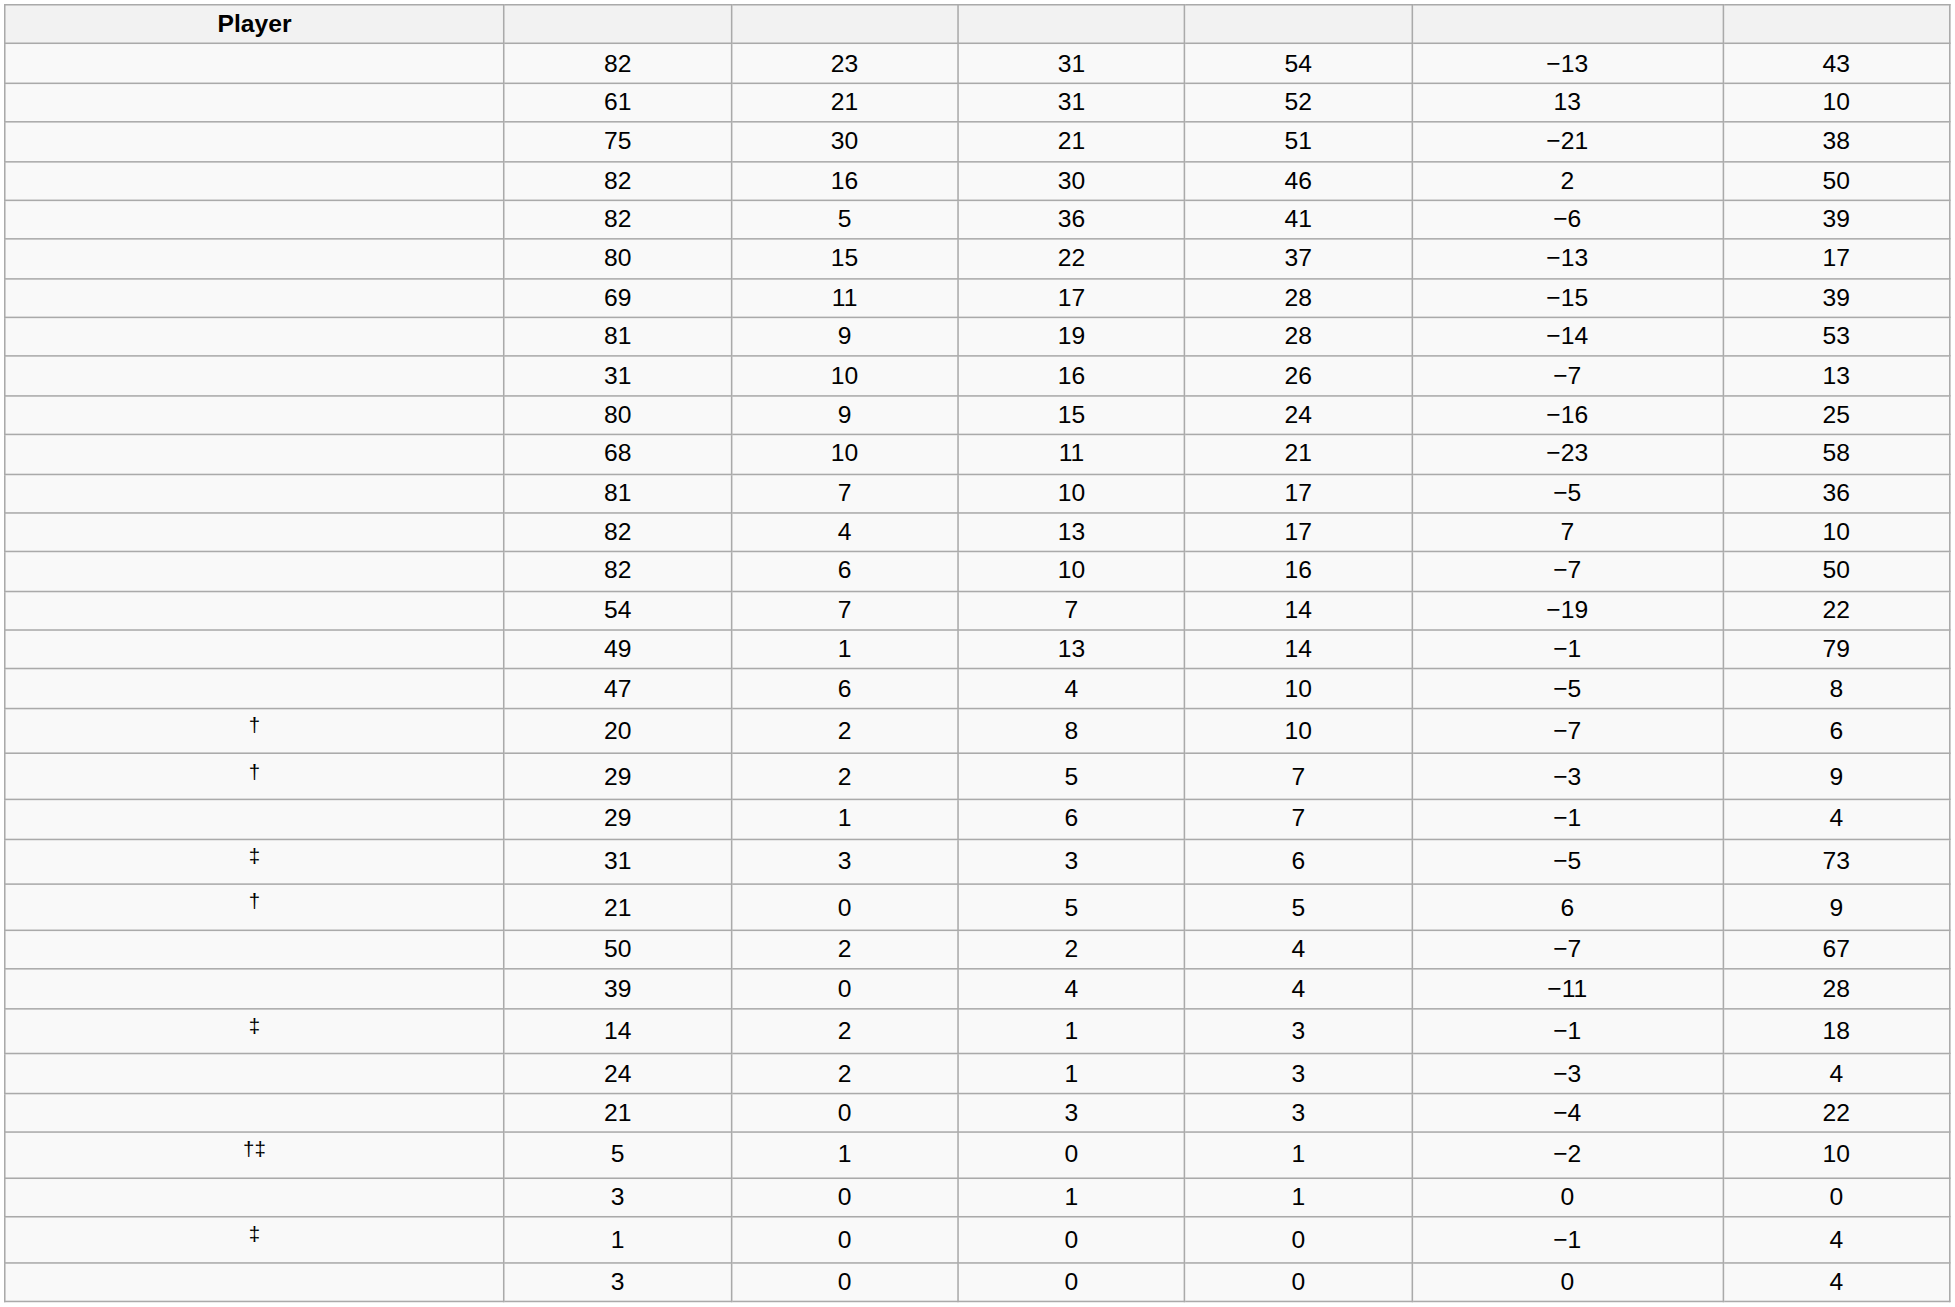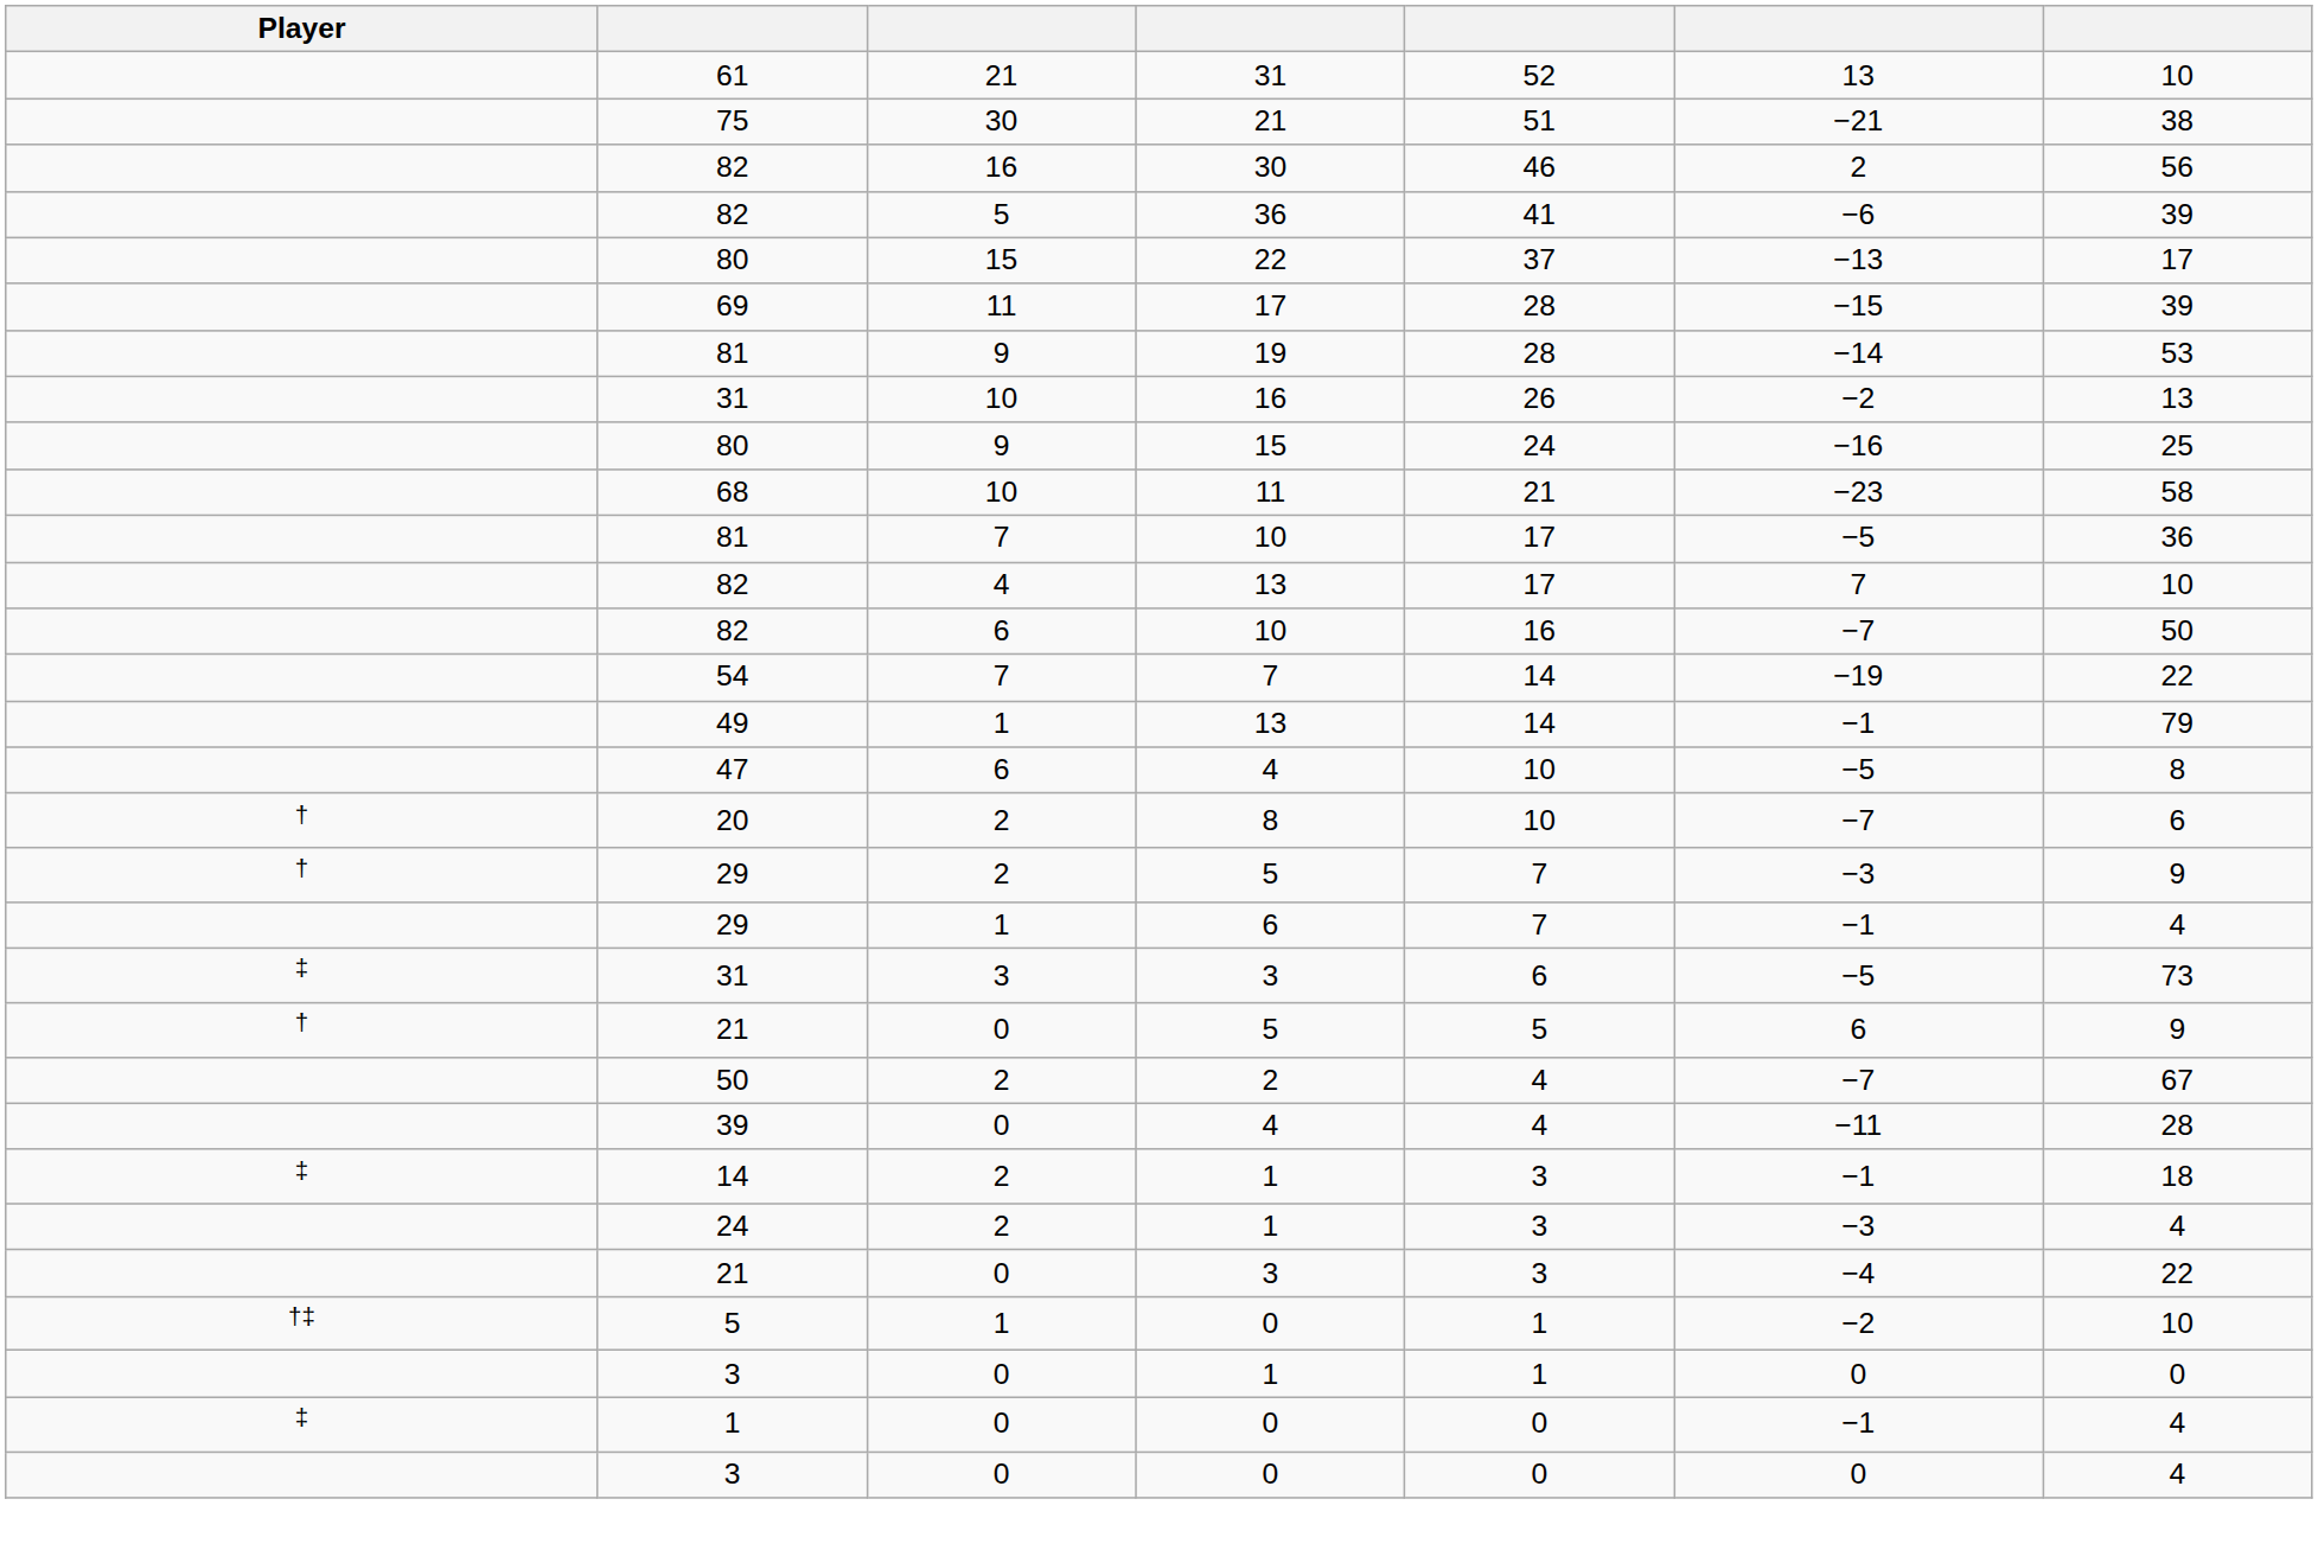 <table class="wikitable sortable" style="width:100%; text-align:center;">
 <tr>
 <th>Player</th>
 <th></th>
 <th></th>
 <th></th>
 <th></th>
 <th data-sort-type="number"></th>
 <th></th>
-</tr>
-<tr>
-<td></td>
-<td>82</td>
-<td>23</td>
-<td>31</td>
-<td>54</td>
-<td>−13</td>
-<td>43</td>
 </tr>
 <tr>
 <td></td>
 <td>61</td>
 <td>21</td>
 <td>31</td>
 <td>52</td>
 <td>13</td>
 <td>10</td>
 </tr>
 <tr>
 <td></td>
 <td>75</td>
 <td>30</td>
 <td>21</td>
 <td>51</td>
 <td>−21</td>
 <td>38</td>
 </tr>
 <tr>
 <td></td>
 <td>82</td>
 <td>16</td>
 <td>30</td>
 <td>46</td>
 <td>2</td>
-<td>50</td>
+<td>56</td>
 </tr>
 <tr>
 <td></td>
 <td>82</td>
 <td>5</td>
 <td>36</td>
 <td>41</td>
 <td>−6</td>
 <td>39</td>
 </tr>
 <tr>
 <td></td>
 <td>80</td>
 <td>15</td>
 <td>22</td>
 <td>37</td>
 <td>−13</td>
 <td>17</td>
 </tr>
 <tr>
 <td></td>
 <td>69</td>
 <td>11</td>
 <td>17</td>
 <td>28</td>
 <td>−15</td>
 <td>39</td>
 </tr>
 <tr>
 <td></td>
 <td>81</td>
 <td>9</td>
 <td>19</td>
 <td>28</td>
 <td>−14</td>
 <td>53</td>
 </tr>
 <tr>
 <td></td>
 <td>31</td>
 <td>10</td>
 <td>16</td>
 <td>26</td>
-<td>−7</td>
+<td>−2</td>
 <td>13</td>
 </tr>
 <tr>
 <td></td>
 <td>80</td>
 <td>9</td>
 <td>15</td>
 <td>24</td>
 <td>−16</td>
 <td>25</td>
 </tr>
 <tr>
 <td></td>
 <td>68</td>
 <td>10</td>
 <td>11</td>
 <td>21</td>
 <td>−23</td>
 <td>58</td>
 </tr>
 <tr>
 <td></td>
 <td>81</td>
 <td>7</td>
 <td>10</td>
 <td>17</td>
 <td>−5</td>
 <td>36</td>
 </tr>
 <tr>
 <td></td>
 <td>82</td>
 <td>4</td>
 <td>13</td>
 <td>17</td>
 <td>7</td>
 <td>10</td>
 </tr>
 <tr>
 <td></td>
 <td>82</td>
 <td>6</td>
 <td>10</td>
 <td>16</td>
 <td>−7</td>
 <td>50</td>
 </tr>
 <tr>
 <td></td>
 <td>54</td>
 <td>7</td>
 <td>7</td>
 <td>14</td>
 <td>−19</td>
 <td>22</td>
 </tr>
 <tr>
 <td></td>
 <td>49</td>
 <td>1</td>
 <td>13</td>
 <td>14</td>
 <td>−1</td>
 <td>79</td>
 </tr>
 <tr>
 <td></td>
 <td>47</td>
 <td>6</td>
 <td>4</td>
 <td>10</td>
 <td>−5</td>
 <td>8</td>
 </tr>
 <tr>
 <td><sup>†</sup></td>
 <td>20</td>
 <td>2</td>
 <td>8</td>
 <td>10</td>
 <td>−7</td>
 <td>6</td>
 </tr>
 <tr>
 <td><sup>†</sup></td>
 <td>29</td>
 <td>2</td>
 <td>5</td>
 <td>7</td>
 <td>−3</td>
 <td>9</td>
 </tr>
 <tr>
 <td></td>
 <td>29</td>
 <td>1</td>
 <td>6</td>
 <td>7</td>
 <td>−1</td>
 <td>4</td>
 </tr>
 <tr>
 <td><sup>‡</sup></td>
 <td>31</td>
 <td>3</td>
 <td>3</td>
 <td>6</td>
 <td>−5</td>
 <td>73</td>
 </tr>
 <tr>
 <td><sup>†</sup></td>
 <td>21</td>
 <td>0</td>
 <td>5</td>
 <td>5</td>
 <td>6</td>
 <td>9</td>
 </tr>
 <tr>
 <td></td>
 <td>50</td>
 <td>2</td>
 <td>2</td>
 <td>4</td>
 <td>−7</td>
 <td>67</td>
 </tr>
 <tr>
 <td></td>
 <td>39</td>
 <td>0</td>
 <td>4</td>
 <td>4</td>
 <td>−11</td>
 <td>28</td>
 </tr>
 <tr>
 <td><sup>‡</sup></td>
 <td>14</td>
 <td>2</td>
 <td>1</td>
 <td>3</td>
 <td>−1</td>
 <td>18</td>
 </tr>
 <tr>
 <td></td>
 <td>24</td>
 <td>2</td>
 <td>1</td>
 <td>3</td>
 <td>−3</td>
 <td>4</td>
 </tr>
 <tr>
 <td></td>
 <td>21</td>
 <td>0</td>
 <td>3</td>
 <td>3</td>
 <td>−4</td>
 <td>22</td>
 </tr>
 <tr>
 <td><sup>†‡</sup></td>
 <td>5</td>
 <td>1</td>
 <td>0</td>
 <td>1</td>
 <td>−2</td>
 <td>10</td>
 </tr>
 <tr>
 <td></td>
 <td>3</td>
 <td>0</td>
 <td>1</td>
 <td>1</td>
 <td>0</td>
 <td>0</td>
 </tr>
 <tr>
 <td><sup>‡</sup></td>
 <td>1</td>
 <td>0</td>
 <td>0</td>
 <td>0</td>
 <td>−1</td>
 <td>4</td>
 </tr>
 <tr>
 <td></td>
 <td>3</td>
 <td>0</td>
 <td>0</td>
 <td>0</td>
 <td>0</td>
 <td>4</td>
 </tr>
 </table>
